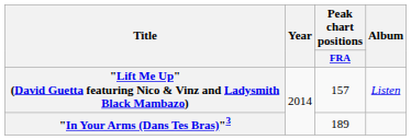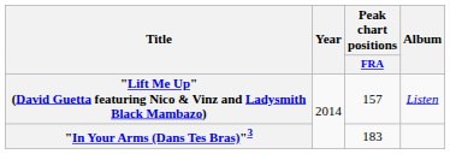 <table class="wikitable plainrowheaders" style="text-align:center;">
 <tr>
 <th scope="col" rowspan="2" style="width:23em;">Title</th>
 <th scope="col" rowspan="2" width="10">Year</th>
 <th scope="col" colspan="1">Peak chart positions</th>
 <th scope="col" rowspan="2">Album</th>
 </tr>
 <tr>
 <th scope="col" style="width:3em;font-size:85%;"><a href='#'>FRA</a><br></th>
 </tr>
 <tr>
 <th scope="row">"<a href='#'>Lift Me Up</a>"<br><span>(<a href='#'>David Guetta</a> featuring Nico & Vinz and <a href='#'>Ladysmith Black Mambazo</a>)</span></th>
 <td rowspan="2">2014</td>
 <td>157</td>
 <td><em><a href='#'>Listen</a></em></td>
 </tr>
 <tr>
 <th scope="row">"<a href='#'>In Your Arms (Dans Tes Bras)</a>"<sup><a href='#'>3</a></sup></th>
-<td>189</td>
+<td>183</td>
 <td></td>
 </tr>
 </table>
